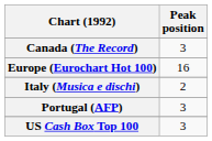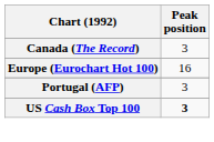 <table class="wikitable sortable plainrowheaders" style="text-align:center;">
 <tr>
 <th>Chart (1992)</th>
 <th>Peak<br>position</th>
 </tr>
 <tr>
 </tr>
 <tr>
 </tr>
 <tr>
 <th scope="row">Canada (<em><a href='#'>The Record</a></em>)</th>
 <td>3</td>
 </tr>
 <tr>
 </tr>
 <tr>
 <th scope="row">Europe (<a href='#'>Eurochart Hot 100</a>)</th>
 <td>16</td>
 </tr>
 <tr>
 </tr>
 <tr>
 </tr>
 <tr>
-</tr>
-<tr>
-<th scope="row">Italy (<em><a href='#'>Musica e dischi</a></em>)</th>
-<td>2</td>
 </tr>
 <tr>
 </tr>
 <tr>
 </tr>
 <tr>
 </tr>
 <tr>
 <th scope="row">Portugal (<a href='#'>AFP</a>)</th>
 <td>3</td>
 </tr>
 <tr>
 </tr>
 <tr>
 </tr>
 <tr>
 </tr>
 <tr>
 </tr>
 <tr>
 </tr>
 <tr>
 </tr>
 <tr>
 </tr>
 <tr>
 <th scope="row">US <a href='#'><em>Cash Box</em> Top 100</a></th>
-<td>3</td>
+<td><strong>3</strong></td>
 </tr>
 </table>
